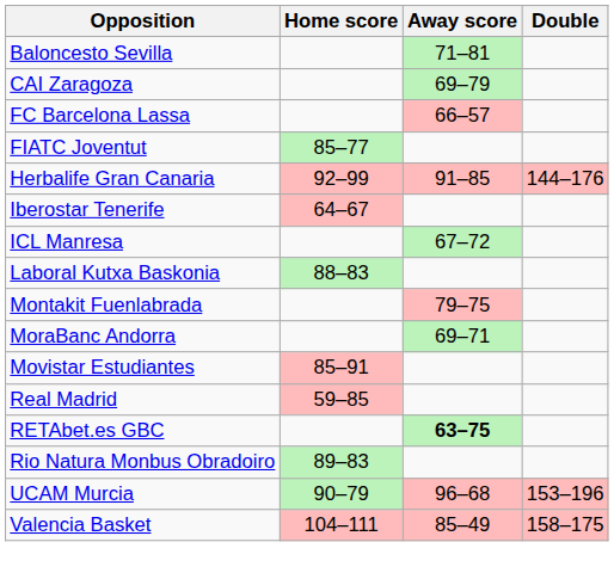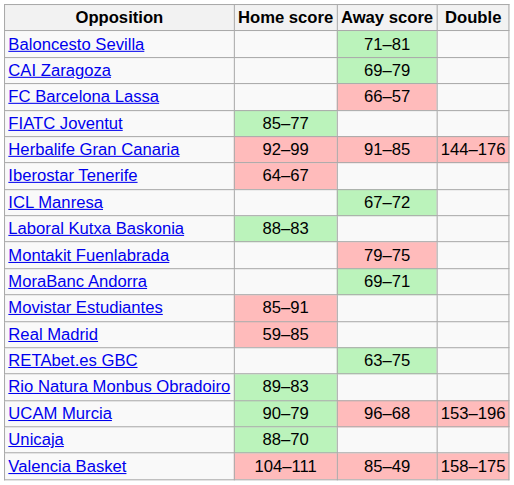 <table class="wikitable" style="text-align: center">
 <tr>
 <th>Opposition</th>
 <th>Home score</th>
 <th>Away score</th>
 <th>Double</th>
 </tr>
 <tr>
 <td align="left"><a href='#'>Baloncesto Sevilla</a></td>
 <td bgcolor=></td>
 <td bgcolor=#BBF3BB>71–81</td>
 <td bgcolor=></td>
 </tr>
 <tr>
 <td align="left"><a href='#'>CAI Zaragoza</a></td>
 <td bgcolor=></td>
 <td bgcolor=#BBF3BB>69–79</td>
 <td bgcolor=></td>
 </tr>
 <tr>
 <td align="left"><a href='#'>FC Barcelona Lassa</a></td>
 <td bgcolor=></td>
 <td bgcolor=#FFBBBB>66–57</td>
 <td bgcolor=></td>
 </tr>
 <tr>
 <td align="left"><a href='#'>FIATC Joventut</a></td>
 <td bgcolor=#BBF3BB>85–77</td>
 <td bgcolor=></td>
 <td bgcolor=></td>
 </tr>
 <tr>
 <td align="left"><a href='#'>Herbalife Gran Canaria</a></td>
 <td bgcolor=#FFBBBB>92–99</td>
 <td bgcolor=#FFBBBB>91–85</td>
 <td bgcolor=#FFBBBB>144–176</td>
 </tr>
 <tr>
 <td align="left"><a href='#'>Iberostar Tenerife</a></td>
 <td bgcolor=#FFBBBB>64–67</td>
 <td bgcolor=></td>
 <td bgcolor=></td>
 </tr>
 <tr>
 <td align="left"><a href='#'>ICL Manresa</a></td>
 <td bgcolor=></td>
 <td bgcolor=#BBF3BB>67–72</td>
 <td bgcolor=></td>
 </tr>
 <tr>
 <td align="left"><a href='#'>Laboral Kutxa Baskonia</a></td>
 <td bgcolor=#BBF3BB>88–83</td>
 <td bgcolor=></td>
 <td bgcolor=></td>
 </tr>
 <tr>
 <td align="left"><a href='#'>Montakit Fuenlabrada</a></td>
 <td bgcolor=></td>
 <td bgcolor=#FFBBBB>79–75</td>
 <td bgcolor=></td>
 </tr>
 <tr>
 <td align="left"><a href='#'>MoraBanc Andorra</a></td>
 <td bgcolor=></td>
 <td bgcolor=#BBF3BB>69–71</td>
 <td bgcolor=></td>
 </tr>
 <tr>
 <td align="left"><a href='#'>Movistar Estudiantes</a></td>
 <td bgcolor=#FFBBBB>85–91</td>
 <td bgcolor=></td>
 <td bgcolor=></td>
 </tr>
 <tr>
 <td align="left"><a href='#'>Real Madrid</a></td>
 <td bgcolor=#FFBBBB>59–85</td>
 <td bgcolor=></td>
 <td bgcolor=></td>
 </tr>
 <tr>
 <td align="left"><a href='#'>RETAbet.es GBC</a></td>
 <td bgcolor=></td>
-<td bgcolor=#BBF3BB><strong>63–75</strong></td>
+<td bgcolor=#BBF3BB>63–75</td>
 <td bgcolor=></td>
 </tr>
 <tr>
 <td align="left"><a href='#'>Rio Natura Monbus Obradoiro</a></td>
 <td bgcolor=#BBF3BB>89–83</td>
 <td bgcolor=></td>
 <td bgcolor=></td>
 </tr>
 <tr>
 <td align="left"><a href='#'>UCAM Murcia</a></td>
 <td bgcolor=#BBF3BB>90–79</td>
 <td bgcolor=#FFBBBB>96–68</td>
 <td bgcolor=#FFBBBB>153–196</td>
 </tr>
 <tr>
+<td align="left"><a href='#'>Unicaja</a></td>
+<td bgcolor=#BBF3BB>88–70</td>
+<td bgcolor=></td>
+<td bgcolor=></td>
+</tr>
+<tr>
 <td align="left"><a href='#'>Valencia Basket</a></td>
 <td bgcolor=#FFBBBB>104–111</td>
 <td bgcolor=#FFBBBB>85–49</td>
 <td bgcolor=#FFBBBB>158–175</td>
 </tr>
 </table>
